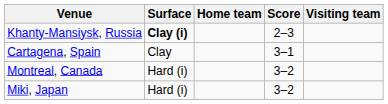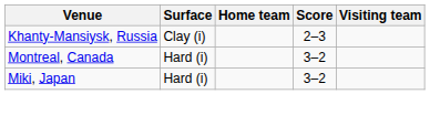 <table class=wikitable style="border:1px solid #AAAAAA;">
 <tr>
 <th>Venue</th>
 <th>Surface</th>
 <th>Home team</th>
 <th>Score</th>
 <th>Visiting team</th>
 </tr>
 <tr>
 <td><a href='#'>Khanty-Mansiysk</a>, <a href='#'>Russia</a></td>
-<td><strong>Clay (i)</strong></td>
+<td>Clay (i)</td>
 <td></td>
 <td align=center>2–3</td>
 <td><strong></strong></td>
-</tr>
-<tr>
-<td><a href='#'>Cartagena</a>, <a href='#'>Spain</a></td>
-<td>Clay</td>
-<td><strong></strong></td>
-<td align=center>3–1</td>
-<td></td>
 </tr>
 <tr>
 <td><a href='#'>Montreal</a>, <a href='#'>Canada</a></td>
 <td>Hard (i)</td>
 <td><strong></strong></td>
 <td align=center>3–2</td>
 <td></td>
 </tr>
 <tr>
 <td><a href='#'>Miki</a>, <a href='#'>Japan</a></td>
 <td>Hard (i)</td>
 <td><strong></strong></td>
 <td align=center>3–2</td>
 <td></td>
 </tr>
 </table>
